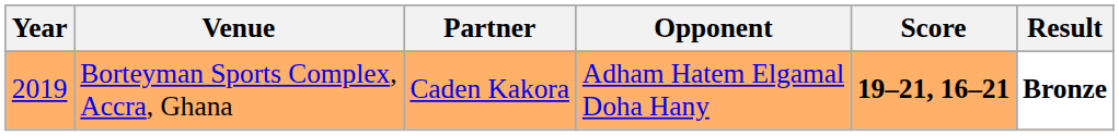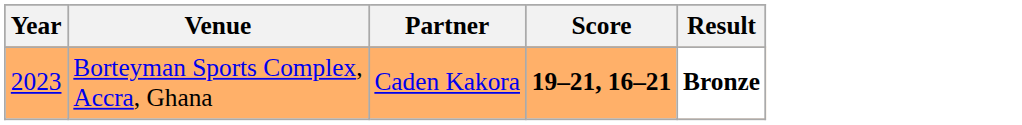 <table class="sortable wikitable" style="font-size: 90%;">
 <tr>
 <th>Year</th>
 <th>Venue</th>
 <th>Partner</th>
-<th>Opponent</th>
 <th>Score</th>
 <th>Result</th>
 </tr>
 <tr style="background:#FFB069">
-<td align="center"><a href='#'>2019</a></td>
+<td align="center"><a href='#'>2023</a></td>
 <td align="left"><a href='#'>Borteyman Sports Complex</a>,<br><a href='#'>Accra</a>, Ghana</td>
 <td align="left"> <a href='#'>Caden Kakora</a></td>
-<td align="left"> <a href='#'>Adham Hatem Elgamal</a><br> <a href='#'>Doha Hany</a></td>
 <td align="left"><strong>19–21, 16–21</strong></td>
 <td style="text-align:left; background:white"> <strong>Bronze</strong></td>
 </tr>
 </table>
